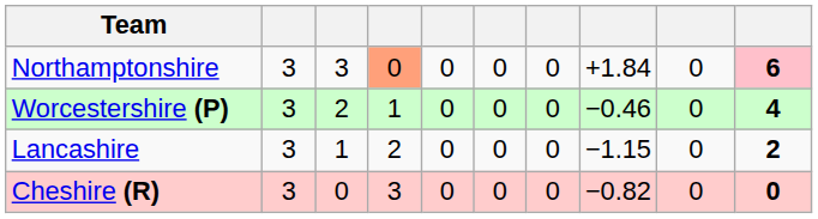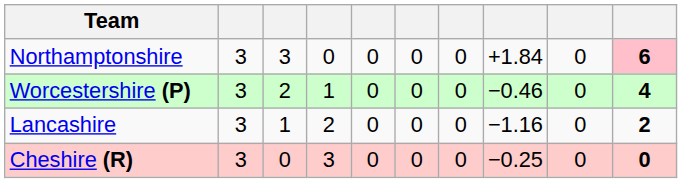 <table class="wikitable" style="text-align:center">
 <tr>
 <th width="150">Team</th>
 <th width="25"></th>
 <th width="25"></th>
 <th width="25"></th>
 <th width="25"></th>
 <th width="25"></th>
 <th width="25"></th>
 <th width="40"></th>
 <th width="40"></th>
 <th width="40"></th>
 </tr>
 <tr>
 <td style="text-align:left"><a href='#'>Northamptonshire</a></td>
 <td>3</td>
 <td>3</td>
-<td style="background: lightsalmon;">0</td>
+<td>0</td>
 <td>0</td>
 <td>0</td>
 <td>0</td>
 <td>+1.84</td>
 <td>0</td>
 <td style="background: pink;"><strong>6</strong></td>
 </tr>
 <tr style="background:#cfc">
 <td style="text-align:left"><a href='#'>Worcestershire</a> <strong>(P)</strong></td>
 <td>3</td>
 <td>2</td>
 <td>1</td>
 <td>0</td>
 <td>0</td>
 <td>0</td>
 <td>−0.46</td>
 <td>0</td>
 <td><strong>4</strong></td>
 </tr>
 <tr>
 <td style="text-align:left"><a href='#'>Lancashire</a></td>
 <td>3</td>
 <td>1</td>
 <td>2</td>
 <td>0</td>
 <td>0</td>
 <td>0</td>
-<td>−1.15</td>
+<td>−1.16</td>
 <td>0</td>
 <td><strong>2</strong></td>
 </tr>
 <tr style="background:#ffcccc">
 <td style="text-align:left"><a href='#'>Cheshire</a> <strong>(R)</strong></td>
 <td>3</td>
 <td>0</td>
 <td>3</td>
 <td>0</td>
 <td>0</td>
 <td>0</td>
-<td>−0.82</td>
+<td>−0.25</td>
 <td>0</td>
 <td><strong>0</strong></td>
 </tr>
 </table>
